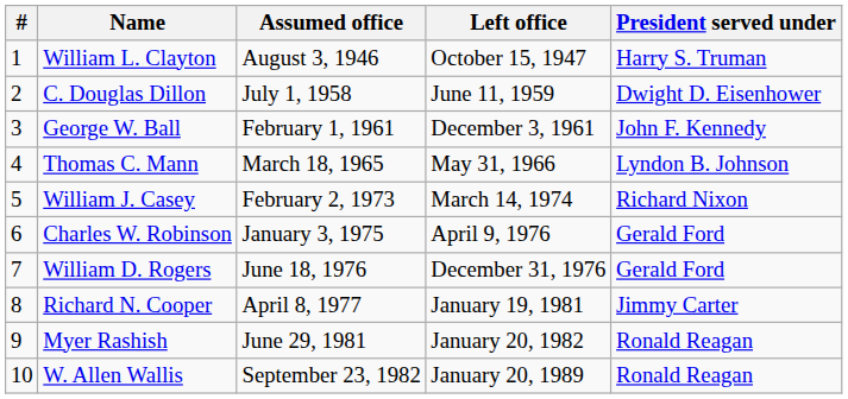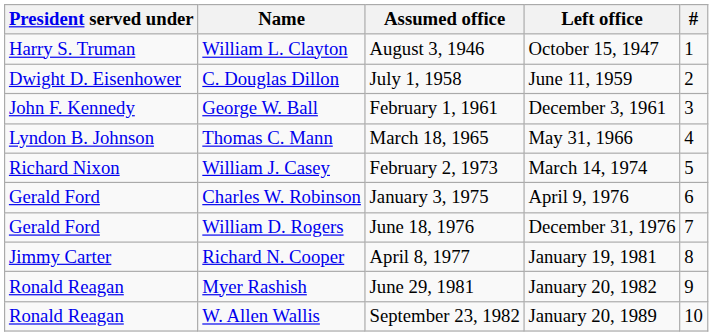 <table class="wikitable">
 <tr>
-<th>#</th>
+<th><a href='#'>President</a> served under</th>
 <th>Name</th>
 <th>Assumed office</th>
 <th>Left office</th>
-<th><a href='#'>President</a> served under</th>
+<th>#</th>
 </tr>
 <tr>
-<td>1</td>
+<td><a href='#'>Harry S. Truman</a></td>
 <td><a href='#'>William L. Clayton</a></td>
 <td>August 3, 1946</td>
 <td>October 15, 1947</td>
-<td><a href='#'>Harry S. Truman</a></td>
+<td>1</td>
 </tr>
 <tr>
-<td>2</td>
+<td><a href='#'>Dwight D. Eisenhower</a></td>
 <td><a href='#'>C. Douglas Dillon</a></td>
 <td>July 1, 1958</td>
 <td>June 11, 1959</td>
-<td><a href='#'>Dwight D. Eisenhower</a></td>
+<td>2</td>
 </tr>
 <tr>
-<td>3</td>
+<td><a href='#'>John F. Kennedy</a></td>
 <td><a href='#'>George W. Ball</a></td>
 <td>February 1, 1961</td>
 <td>December 3, 1961</td>
-<td><a href='#'>John F. Kennedy</a></td>
+<td>3</td>
 </tr>
 <tr>
-<td>4</td>
+<td><a href='#'>Lyndon B. Johnson</a></td>
 <td><a href='#'>Thomas C. Mann</a></td>
 <td>March 18, 1965</td>
 <td>May 31, 1966</td>
-<td><a href='#'>Lyndon B. Johnson</a></td>
+<td>4</td>
 </tr>
 <tr>
-<td>5</td>
+<td><a href='#'>Richard Nixon</a></td>
 <td><a href='#'>William J. Casey</a></td>
 <td>February 2, 1973</td>
 <td>March 14, 1974</td>
-<td><a href='#'>Richard Nixon</a></td>
+<td>5</td>
 </tr>
 <tr>
-<td>6</td>
+<td><a href='#'>Gerald Ford</a></td>
 <td><a href='#'>Charles W. Robinson</a></td>
 <td>January 3, 1975</td>
 <td>April 9, 1976</td>
-<td><a href='#'>Gerald Ford</a></td>
+<td>6</td>
 </tr>
 <tr>
-<td>7</td>
+<td><a href='#'>Gerald Ford</a></td>
 <td><a href='#'>William D. Rogers</a></td>
 <td>June 18, 1976</td>
 <td>December 31, 1976</td>
-<td><a href='#'>Gerald Ford</a></td>
+<td>7</td>
 </tr>
 <tr>
-<td>8</td>
+<td><a href='#'>Jimmy Carter</a></td>
 <td><a href='#'>Richard N. Cooper</a></td>
 <td>April 8, 1977</td>
 <td>January 19, 1981</td>
-<td><a href='#'>Jimmy Carter</a></td>
+<td>8</td>
 </tr>
 <tr>
-<td>9</td>
+<td><a href='#'>Ronald Reagan</a></td>
 <td><a href='#'>Myer Rashish</a></td>
 <td>June 29, 1981</td>
 <td>January 20, 1982</td>
-<td><a href='#'>Ronald Reagan</a></td>
+<td>9</td>
 </tr>
 <tr>
-<td>10</td>
+<td><a href='#'>Ronald Reagan</a></td>
 <td><a href='#'>W. Allen Wallis</a></td>
 <td>September 23, 1982</td>
 <td>January 20, 1989</td>
-<td><a href='#'>Ronald Reagan</a></td>
+<td>10</td>
 </tr>
 </table>
